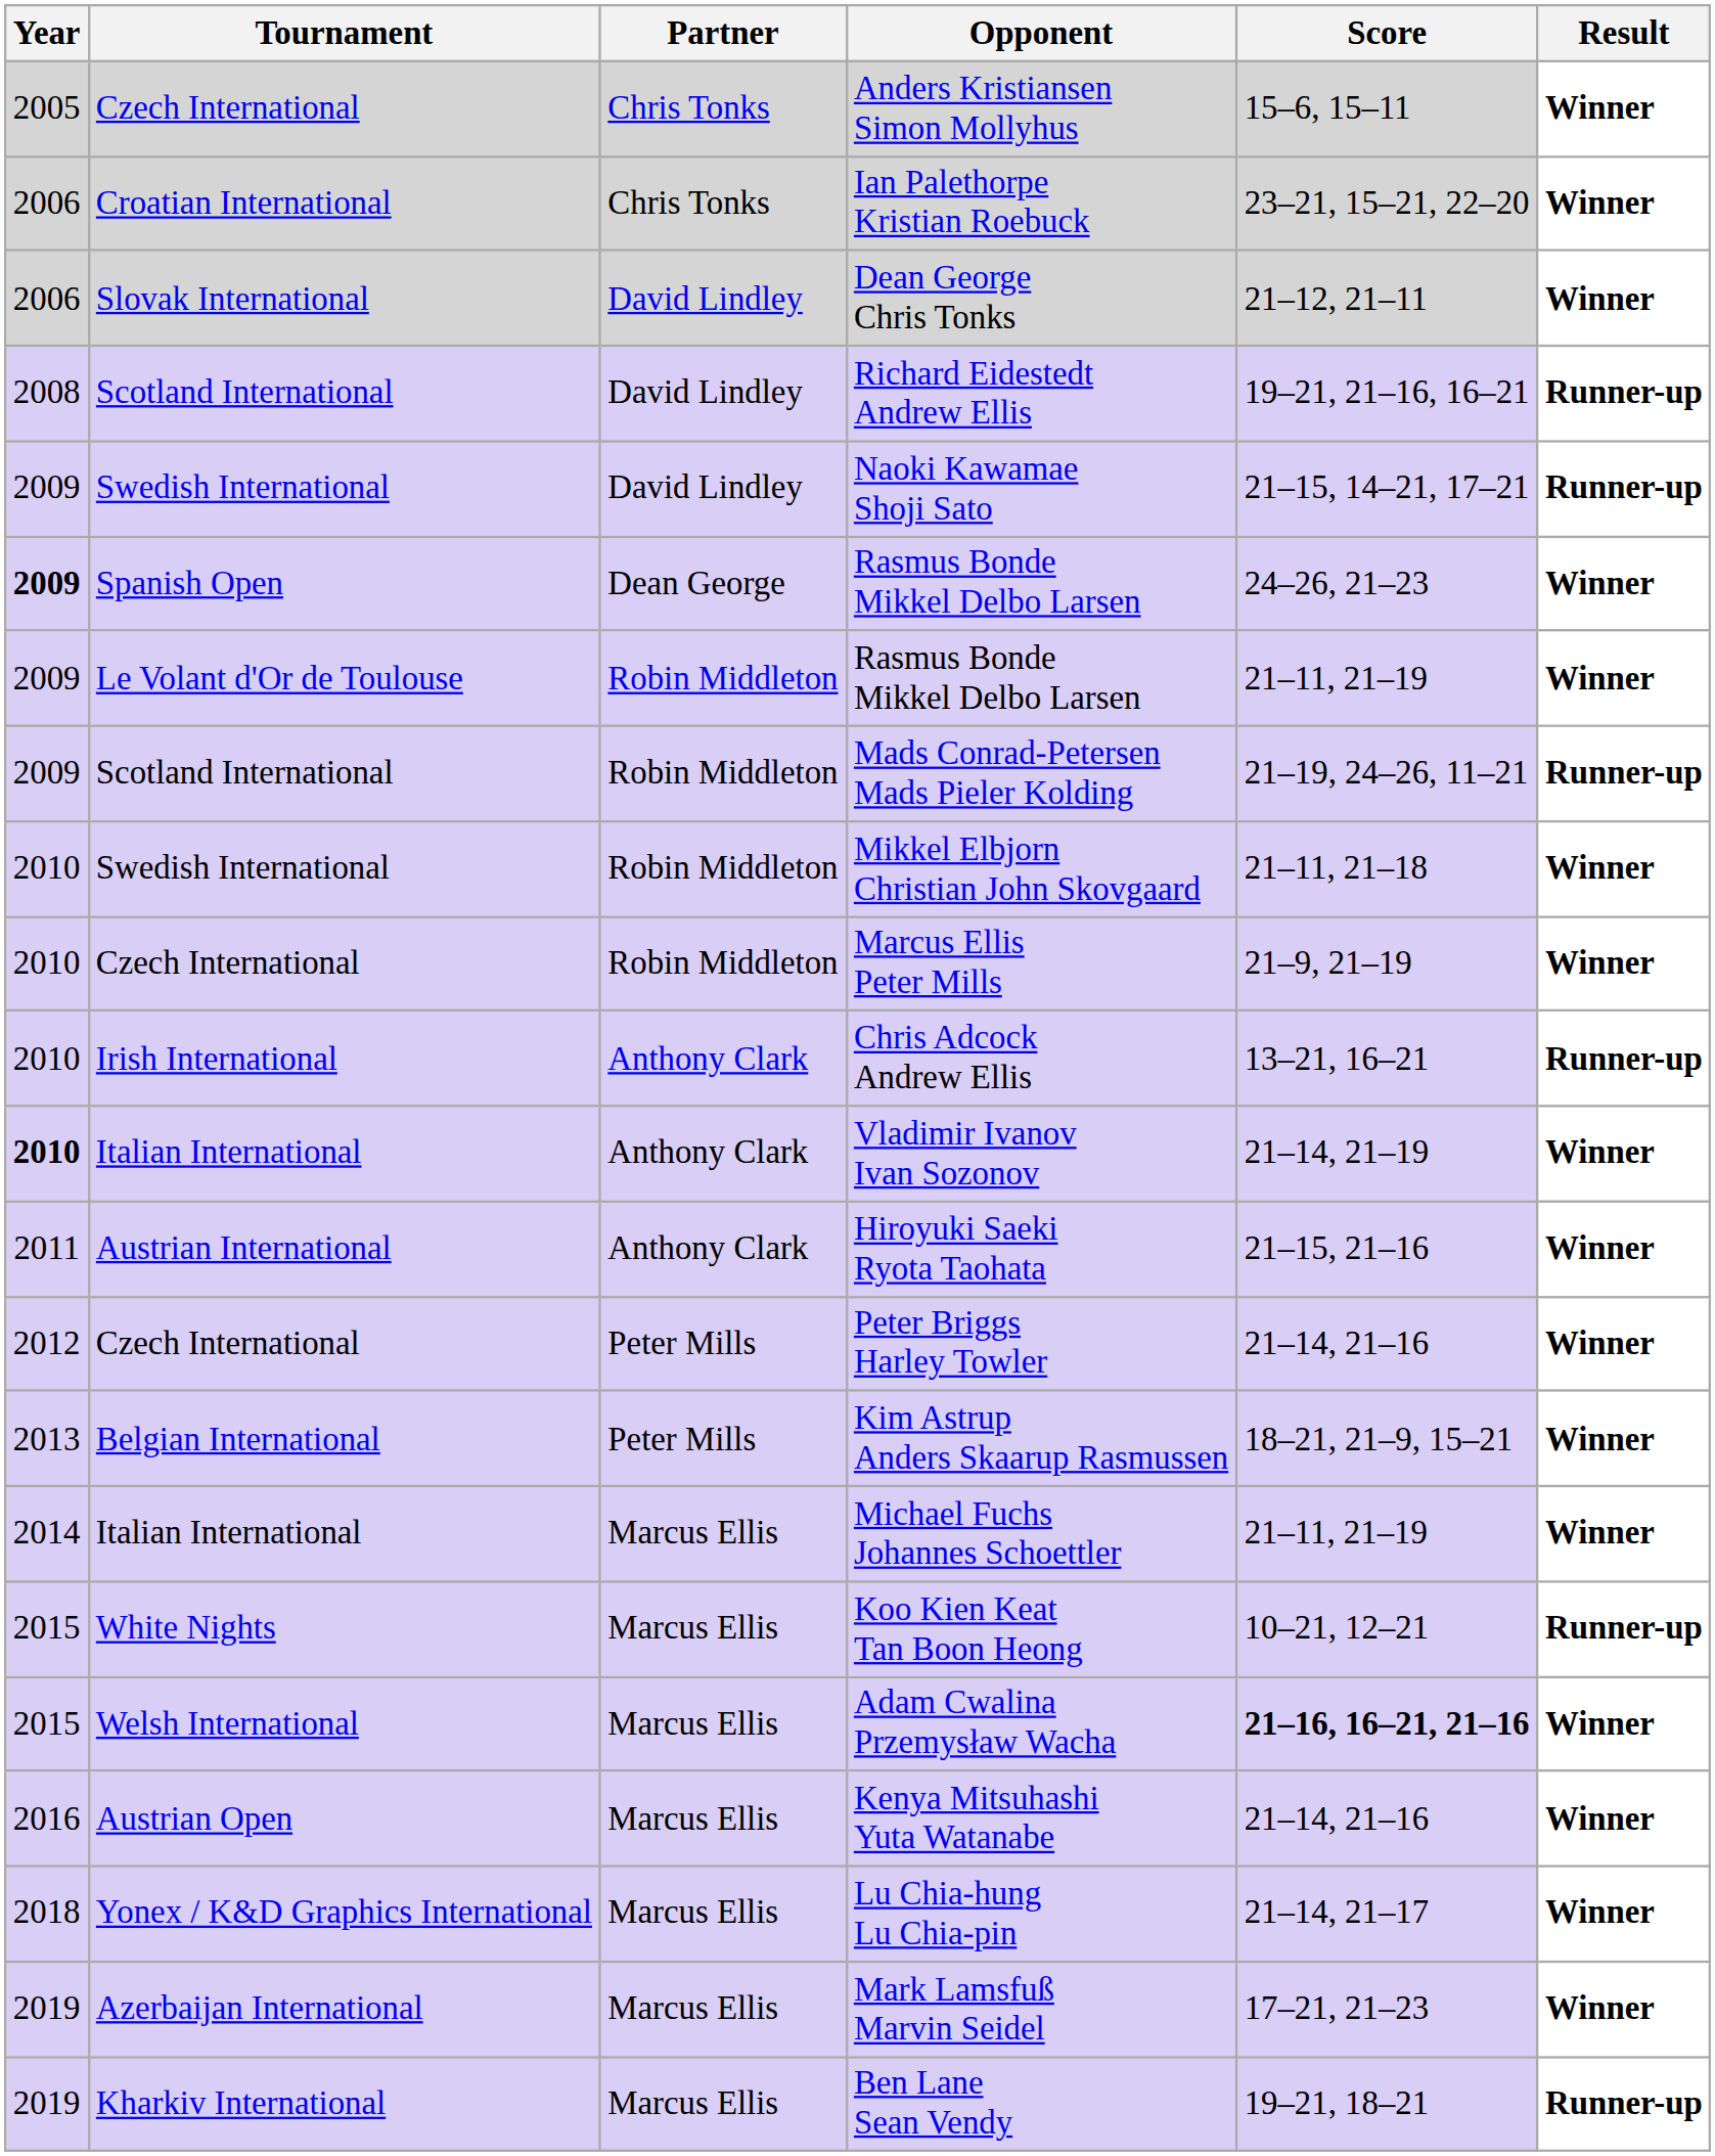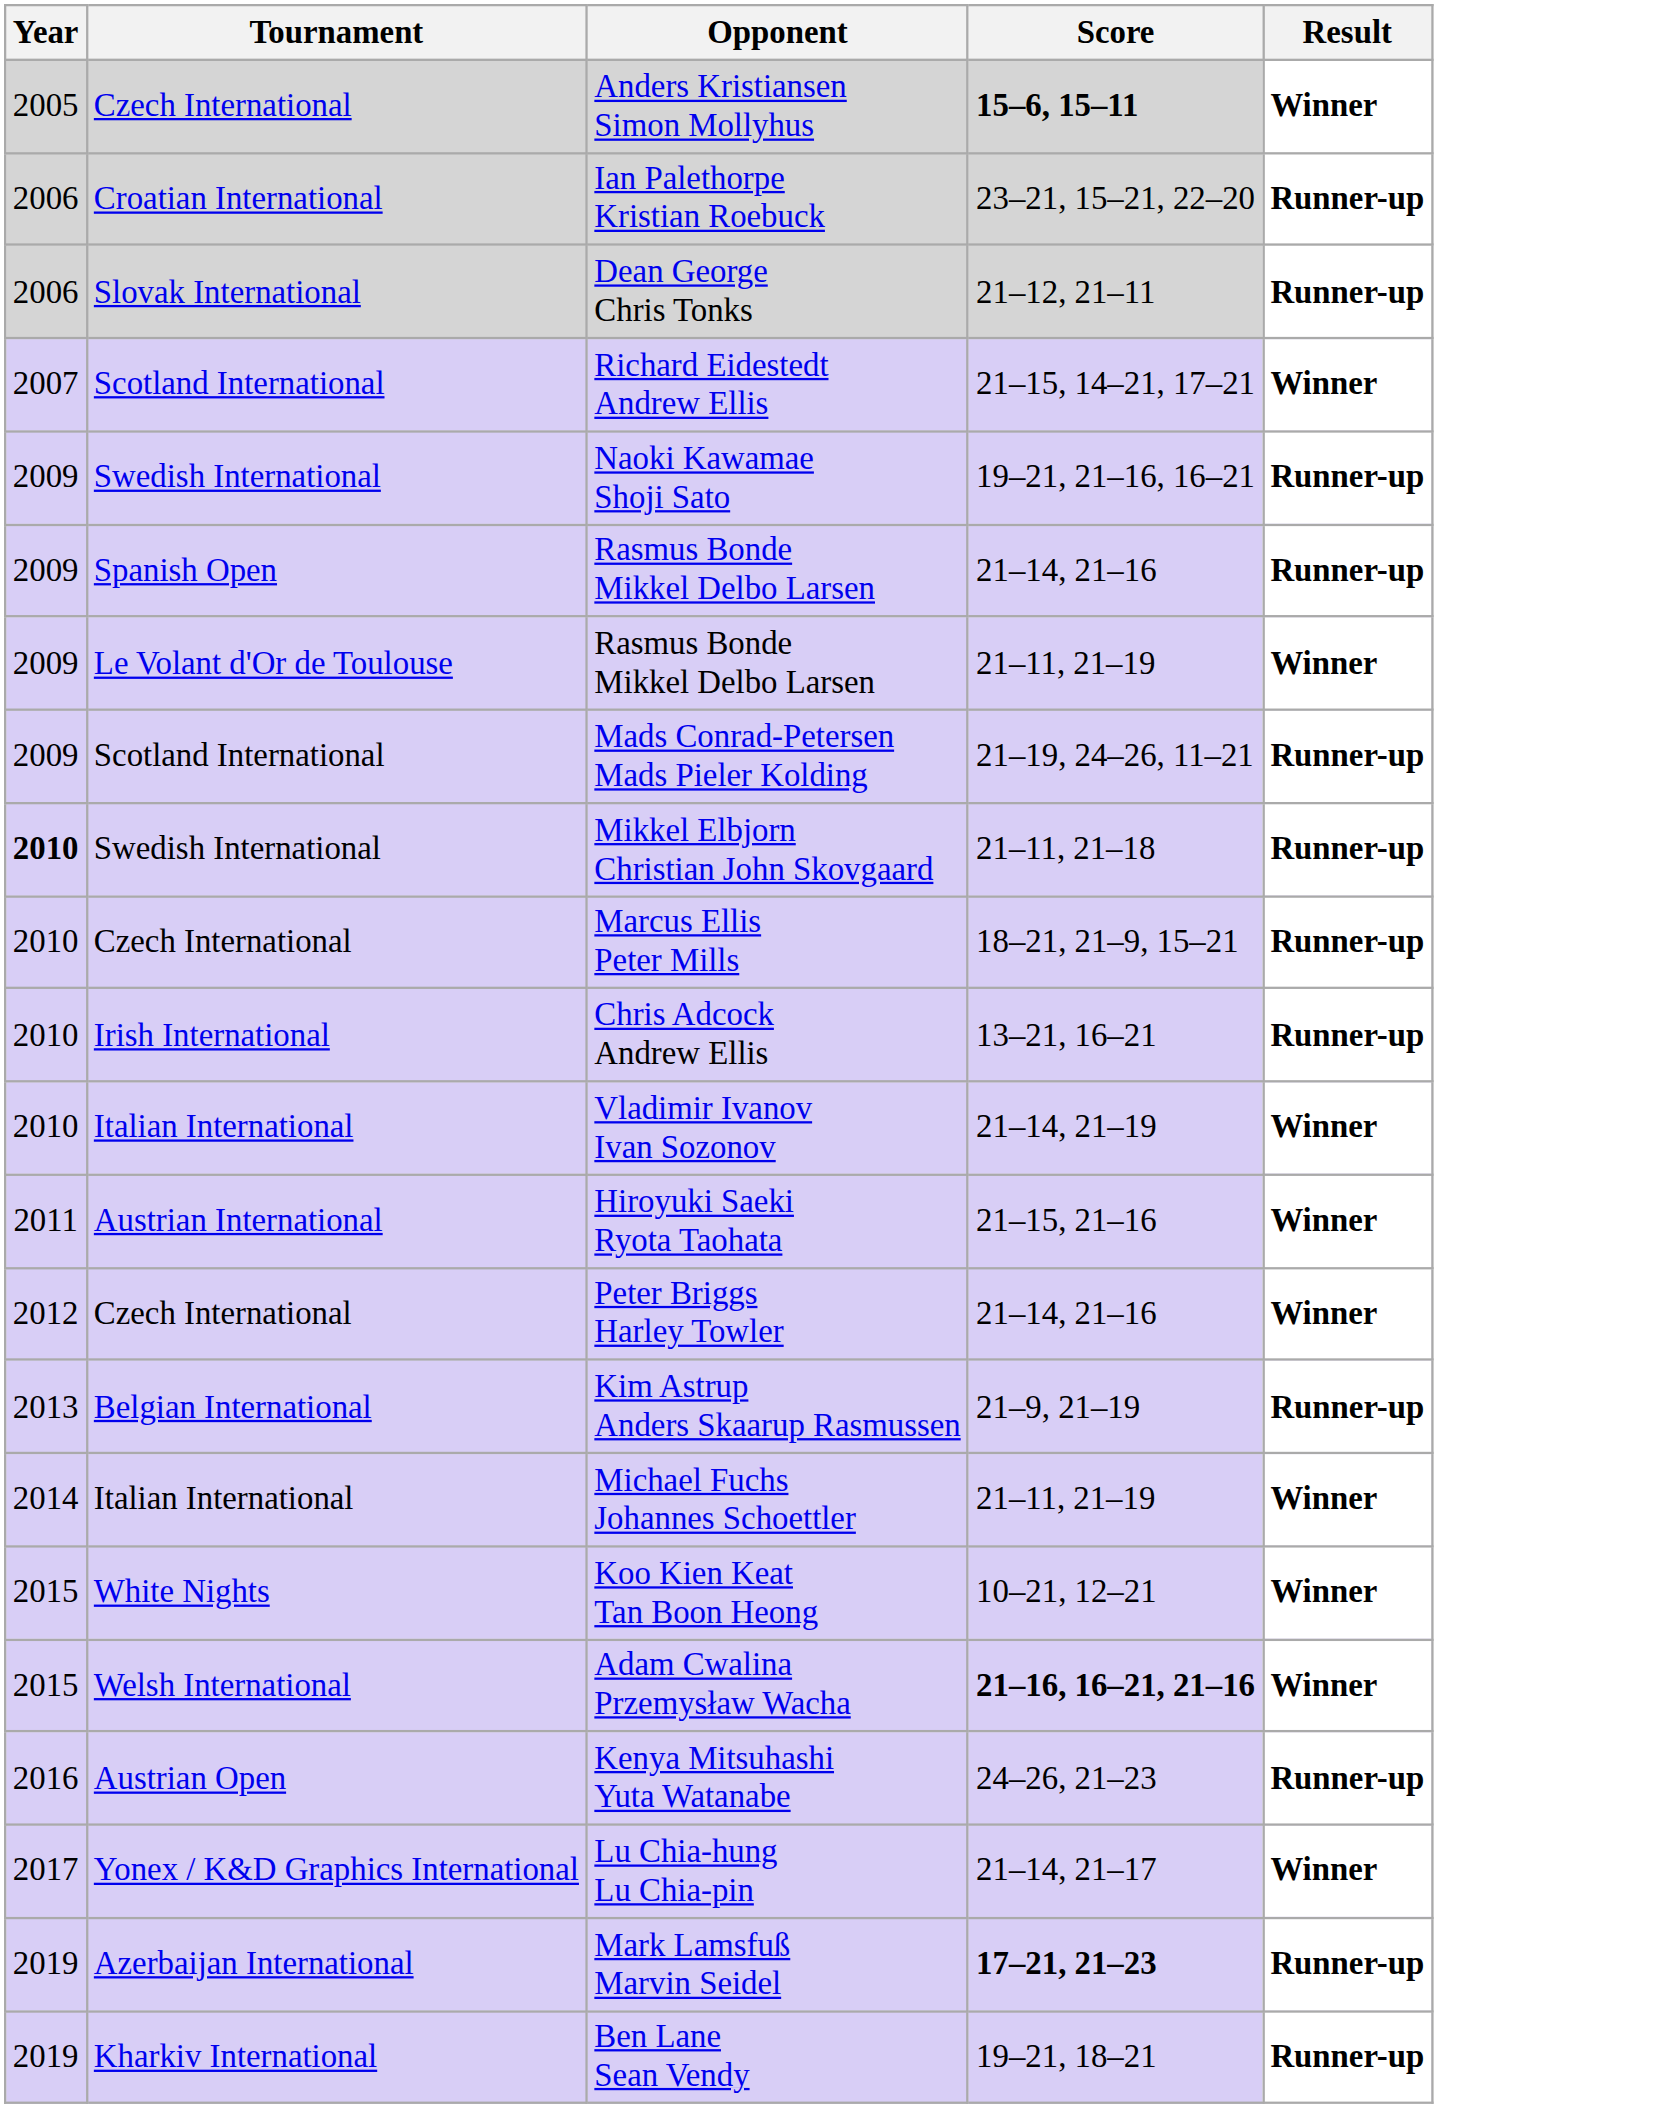 <table class="sortable wikitable" style="font-size: 90%;">
 <tr>
 <th>Year</th>
 <th>Tournament</th>
-<th>Partner</th>
 <th>Opponent</th>
 <th>Score</th>
 <th>Result</th>
 </tr>
 <tr style="background:#D5D5D5">
 <td align="center">2005</td>
 <td align="left"><a href='#'>Czech International</a></td>
-<td align="left"> <a href='#'>Chris Tonks</a></td>
 <td align="left"> <a href='#'>Anders Kristiansen</a> <br>  <a href='#'>Simon Mollyhus</a></td>
-<td align="left">15–6, 15–11</td>
+<td align="left"><strong>15–6, 15–11</strong></td>
 <td style="text-align:left; background:white"> <strong>Winner</strong></td>
 </tr>
 <tr style="background:#D5D5D5">
 <td align="center">2006</td>
 <td align="left"><a href='#'>Croatian International</a></td>
-<td align="left"> Chris Tonks</td>
 <td align="left"> <a href='#'>Ian Palethorpe</a> <br>  <a href='#'>Kristian Roebuck</a></td>
 <td align="left">23–21, 15–21, 22–20</td>
-<td style="text-align:left; background:white"> <strong>Winner</strong></td>
+<td style="text-align:left; background:white"> <strong>Runner-up</strong></td>
 </tr>
 <tr style="background:#D5D5D5">
 <td align="center">2006</td>
 <td align="left"><a href='#'>Slovak International</a></td>
-<td align="left"> <a href='#'>David Lindley</a></td>
 <td align="left"> <a href='#'>Dean George</a> <br>  Chris Tonks</td>
 <td align="left">21–12, 21–11</td>
+<td style="text-align:left; background:white"> <strong>Runner-up</strong></td>
+</tr>
+<tr style="background:#D8CEF6">
+<td align="center">2007</td>
+<td align="left"><a href='#'>Scotland International</a></td>
+<td align="left"> <a href='#'>Richard Eidestedt</a> <br>  <a href='#'>Andrew Ellis</a></td>
+<td align="left">21–15, 14–21, 17–21</td>
 <td style="text-align:left; background:white"> <strong>Winner</strong></td>
 </tr>
 <tr style="background:#D8CEF6">
-<td align="center">2008</td>
-<td align="left"><a href='#'>Scotland International</a></td>
-<td align="left"> David Lindley</td>
-<td align="left"> <a href='#'>Richard Eidestedt</a> <br>  <a href='#'>Andrew Ellis</a></td>
+<td align="center">2009</td>
+<td align="left"><a href='#'>Swedish International</a></td>
+<td align="left"> <a href='#'>Naoki Kawamae</a> <br>  <a href='#'>Shoji Sato</a></td>
 <td align="left">19–21, 21–16, 16–21</td>
 <td style="text-align:left; background:white"> <strong>Runner-up</strong></td>
 </tr>
 <tr style="background:#D8CEF6">
 <td align="center">2009</td>
-<td align="left"><a href='#'>Swedish International</a></td>
-<td align="left"> David Lindley</td>
-<td align="left"> <a href='#'>Naoki Kawamae</a> <br>  <a href='#'>Shoji Sato</a></td>
-<td align="left">21–15, 14–21, 17–21</td>
+<td align="left"><a href='#'>Spanish Open</a></td>
+<td align="left"> <a href='#'>Rasmus Bonde</a> <br>  <a href='#'>Mikkel Delbo Larsen</a></td>
+<td align="left">21–14, 21–16</td>
 <td style="text-align:left; background:white"> <strong>Runner-up</strong></td>
-</tr>
-<tr style="background:#D8CEF6">
-<td align="center"><strong>2009</strong></td>
-<td align="left"><a href='#'>Spanish Open</a></td>
-<td align="left"> Dean George</td>
-<td align="left"> <a href='#'>Rasmus Bonde</a> <br>  <a href='#'>Mikkel Delbo Larsen</a></td>
-<td align="left">24–26, 21–23</td>
-<td style="text-align:left; background:white"> <strong>Winner</strong></td>
 </tr>
 <tr style="background:#D8CEF6">
 <td align="center">2009</td>
 <td align="left"><a href='#'>Le Volant d'Or de Toulouse</a></td>
-<td align="left"> <a href='#'>Robin Middleton</a></td>
 <td align="left"> Rasmus Bonde <br>  Mikkel Delbo Larsen</td>
 <td align="left">21–11, 21–19</td>
 <td style="text-align:left; background:white"> <strong>Winner</strong></td>
 </tr>
 <tr style="background:#D8CEF6">
 <td align="center">2009</td>
 <td align="left">Scotland International</td>
-<td align="left"> Robin Middleton</td>
 <td align="left"> <a href='#'>Mads Conrad-Petersen</a> <br>  <a href='#'>Mads Pieler Kolding</a></td>
 <td align="left">21–19, 24–26, 11–21</td>
 <td style="text-align:left; background:white"> <strong>Runner-up</strong></td>
 </tr>
 <tr style="background:#D8CEF6">
-<td align="center">2010</td>
+<td align="center"><strong>2010</strong></td>
 <td align="left">Swedish International</td>
-<td align="left"> Robin Middleton</td>
 <td align="left"> <a href='#'>Mikkel Elbjorn</a> <br>  <a href='#'>Christian John Skovgaard</a></td>
 <td align="left">21–11, 21–18</td>
-<td style="text-align:left; background:white"> <strong>Winner</strong></td>
+<td style="text-align:left; background:white"> <strong>Runner-up</strong></td>
 </tr>
 <tr style="background:#D8CEF6">
 <td align="center">2010</td>
 <td align="left">Czech International</td>
-<td align="left"> Robin Middleton</td>
 <td align="left"> <a href='#'>Marcus Ellis</a> <br>  <a href='#'>Peter Mills</a></td>
-<td align="left">21–9, 21–19</td>
-<td style="text-align:left; background:white"> <strong>Winner</strong></td>
+<td align="left">18–21, 21–9, 15–21</td>
+<td style="text-align:left; background:white"> <strong>Runner-up</strong></td>
 </tr>
 <tr style="background:#D8CEF6">
 <td align="center">2010</td>
 <td align="left"><a href='#'>Irish International</a></td>
-<td align="left"> <a href='#'>Anthony Clark</a></td>
 <td align="left"> <a href='#'>Chris Adcock</a> <br>  Andrew Ellis</td>
 <td align="left">13–21, 16–21</td>
 <td style="text-align:left; background:white"> <strong>Runner-up</strong></td>
 </tr>
 <tr style="background:#D8CEF6">
-<td align="center"><strong>2010</strong></td>
+<td align="center">2010</td>
 <td align="left"><a href='#'>Italian International</a></td>
-<td align="left"> Anthony Clark</td>
 <td align="left"> <a href='#'>Vladimir Ivanov</a> <br>  <a href='#'>Ivan Sozonov</a></td>
 <td align="left">21–14, 21–19</td>
 <td style="text-align:left; background:white"> <strong>Winner</strong></td>
 </tr>
 <tr style="background:#D8CEF6">
 <td align="center">2011</td>
 <td align="left"><a href='#'>Austrian International</a></td>
-<td align="left"> Anthony Clark</td>
 <td align="left"> <a href='#'>Hiroyuki Saeki</a> <br>  <a href='#'>Ryota Taohata</a></td>
 <td align="left">21–15, 21–16</td>
 <td style="text-align:left; background:white"> <strong>Winner</strong></td>
 </tr>
 <tr style="background:#D8CEF6">
 <td align="center">2012</td>
 <td align="left">Czech International</td>
-<td align="left"> Peter Mills</td>
 <td align="left"> <a href='#'>Peter Briggs</a> <br>  <a href='#'>Harley Towler</a></td>
 <td align="left">21–14, 21–16</td>
 <td style="text-align:left; background:white"> <strong>Winner</strong></td>
 </tr>
 <tr style="background:#D8CEF6">
 <td align="center">2013</td>
 <td align="left"><a href='#'>Belgian International</a></td>
-<td align="left"> Peter Mills</td>
 <td align="left"> <a href='#'>Kim Astrup</a> <br>  <a href='#'>Anders Skaarup Rasmussen</a></td>
-<td align="left">18–21, 21–9, 15–21</td>
-<td style="text-align:left; background:white"> <strong>Winner</strong></td>
+<td align="left">21–9, 21–19</td>
+<td style="text-align:left; background:white"> <strong>Runner-up</strong></td>
 </tr>
 <tr style="background:#D8CEF6">
 <td align="center">2014</td>
 <td align="left">Italian International</td>
-<td align="left"> Marcus Ellis</td>
 <td align="left"> <a href='#'>Michael Fuchs</a> <br>  <a href='#'>Johannes Schoettler</a></td>
 <td align="left">21–11, 21–19</td>
 <td style="text-align:left; background:white"> <strong>Winner</strong></td>
 </tr>
 <tr style="background:#D8CEF6">
 <td align="center">2015</td>
 <td align="left"><a href='#'>White Nights</a></td>
-<td align="left"> Marcus Ellis</td>
 <td align="left"> <a href='#'>Koo Kien Keat</a> <br>  <a href='#'>Tan Boon Heong</a></td>
 <td align="left">10–21, 12–21</td>
-<td style="text-align:left; background:white"> <strong>Runner-up</strong></td>
+<td style="text-align:left; background:white"> <strong>Winner</strong></td>
 </tr>
 <tr style="background:#D8CEF6">
 <td align="center">2015</td>
 <td align="left"><a href='#'>Welsh International</a></td>
-<td align="left"> Marcus Ellis</td>
 <td align="left"> <a href='#'>Adam Cwalina</a> <br>  <a href='#'>Przemysław Wacha</a></td>
 <td align="left"><strong>21–16, 16–21, 21–16</strong></td>
 <td style="text-align:left; background:white"> <strong>Winner</strong></td>
 </tr>
 <tr style="background:#D8CEF6">
 <td align="center">2016</td>
 <td align="left"><a href='#'>Austrian Open</a></td>
-<td align="left"> Marcus Ellis</td>
 <td align="left"> <a href='#'>Kenya Mitsuhashi</a> <br>  <a href='#'>Yuta Watanabe</a></td>
-<td align="left">21–14, 21–16</td>
-<td style="text-align:left; background:white"> <strong>Winner</strong></td>
+<td align="left">24–26, 21–23</td>
+<td style="text-align:left; background:white"> <strong>Runner-up</strong></td>
 </tr>
 <tr style="background:#D8CEF6">
-<td align="center">2018</td>
+<td align="center">2017</td>
 <td align="left"><a href='#'>Yonex / K&D Graphics International</a></td>
-<td align="left"> Marcus Ellis</td>
 <td align="left"> <a href='#'>Lu Chia-hung</a> <br>  <a href='#'>Lu Chia-pin</a></td>
 <td align="left">21–14, 21–17</td>
 <td style="text-align:left; background:white"> <strong>Winner</strong></td>
 </tr>
 <tr style="background:#D8CEF6">
 <td align="center">2019</td>
 <td align="left"><a href='#'>Azerbaijan International</a></td>
-<td align="left"> Marcus Ellis</td>
 <td align="left"> <a href='#'>Mark Lamsfuß</a> <br>  <a href='#'>Marvin Seidel</a></td>
-<td align="left">17–21, 21–23</td>
-<td style="text-align:left; background:white"> <strong>Winner</strong></td>
+<td align="left"><strong>17–21, 21–23</strong></td>
+<td style="text-align:left; background:white"> <strong>Runner-up</strong></td>
 </tr>
 <tr style="background:#D8CEF6">
 <td align="center">2019</td>
 <td align="left"><a href='#'>Kharkiv International</a></td>
-<td align="left"> Marcus Ellis</td>
 <td align="left"> <a href='#'>Ben Lane</a> <br>  <a href='#'>Sean Vendy</a></td>
 <td align="left">19–21, 18–21</td>
 <td style="text-align:left; background:white"> <strong>Runner-up</strong></td>
 </tr>
 </table>
